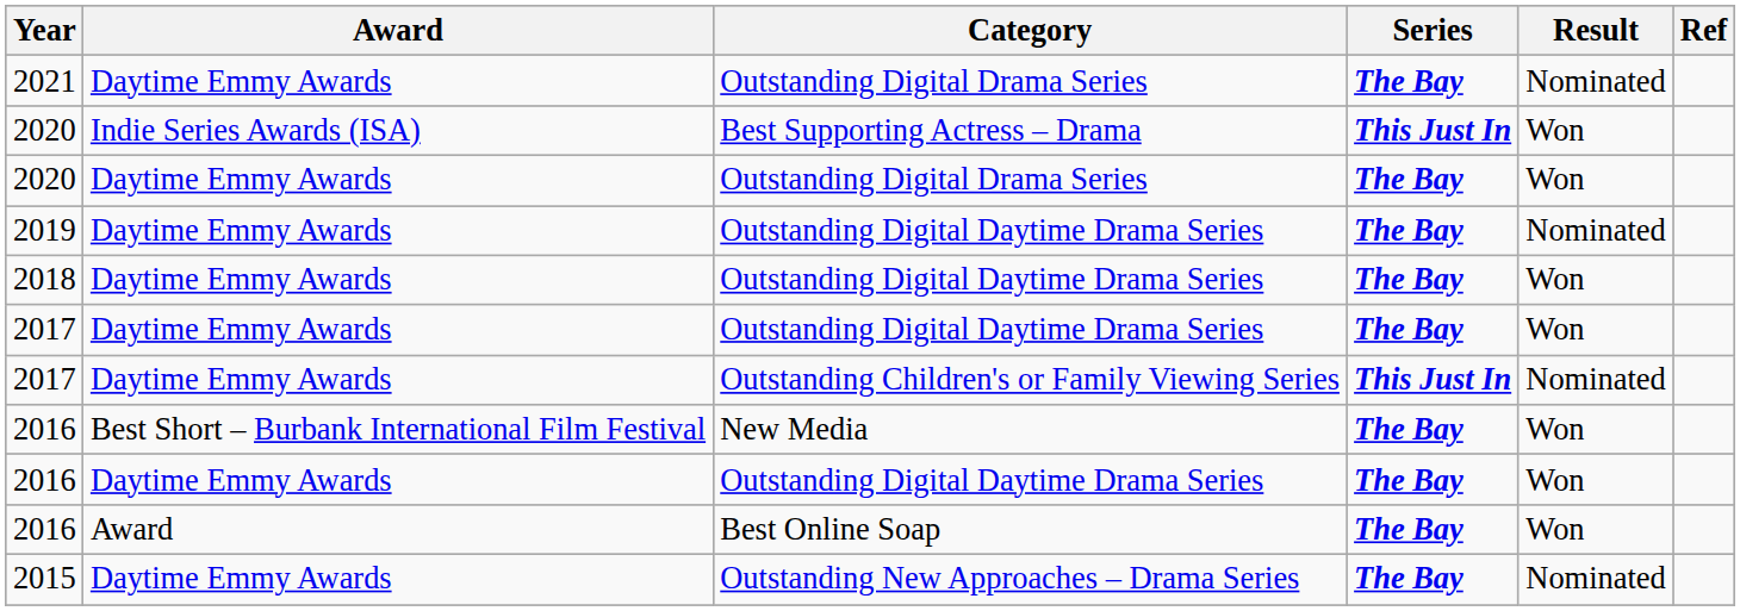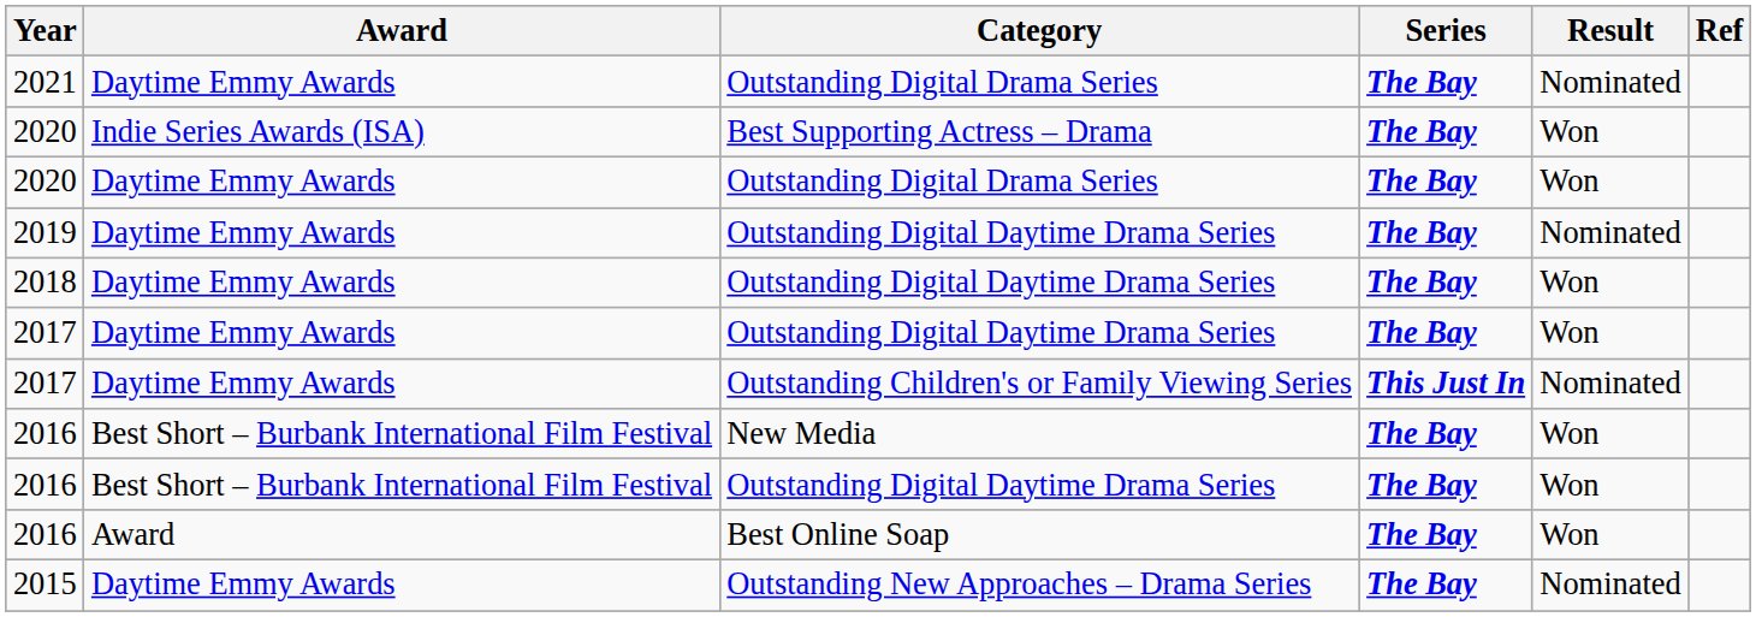 <table class="wikitable sortable">
 <tr>
 <th>Year</th>
 <th>Award</th>
 <th>Category</th>
 <th>Series</th>
 <th>Result</th>
 <th>Ref</th>
 </tr>
 <tr>
 <td>2021</td>
 <td><a href='#'>Daytime Emmy Awards</a></td>
 <td><a href='#'>Outstanding Digital Drama Series</a></td>
 <td><a href='#'><strong><em>The Bay</em></strong></a></td>
 <td>Nominated</td>
 <td></td>
 </tr>
 <tr>
 <td>2020</td>
 <td><a href='#'>Indie Series Awards (ISA)</a></td>
 <td><a href='#'>Best Supporting Actress – Drama</a></td>
-<td><a href='#'><strong><em>This Just In</em></strong></a></td>
+<td><a href='#'><strong><em>The Bay</em></strong></a></td>
 <td>Won</td>
 <td></td>
 </tr>
 <tr>
 <td>2020</td>
 <td><a href='#'>Daytime Emmy Awards</a></td>
 <td><a href='#'>Outstanding Digital Drama Series</a></td>
 <td><a href='#'><strong><em>The Bay</em></strong></a></td>
 <td>Won</td>
 <td></td>
 </tr>
 <tr>
 <td>2019</td>
 <td><a href='#'>Daytime Emmy Awards</a></td>
 <td><a href='#'>Outstanding Digital Daytime Drama Series</a></td>
 <td><a href='#'><strong><em>The Bay</em></strong></a></td>
 <td>Nominated</td>
 <td></td>
 </tr>
 <tr>
 <td>2018</td>
 <td><a href='#'>Daytime Emmy Awards</a></td>
 <td><a href='#'>Outstanding Digital Daytime Drama Series</a></td>
 <td><a href='#'><strong><em>The Bay</em></strong></a></td>
 <td>Won</td>
 <td></td>
 </tr>
 <tr>
 <td>2017</td>
 <td><a href='#'>Daytime Emmy Awards</a></td>
 <td><a href='#'>Outstanding Digital Daytime Drama Series</a></td>
 <td><a href='#'><strong><em>The Bay</em></strong></a></td>
 <td>Won</td>
 <td></td>
 </tr>
 <tr>
 <td>2017</td>
 <td><a href='#'>Daytime Emmy Awards</a></td>
 <td><a href='#'>Outstanding Children's or Family Viewing Series</a></td>
 <td><a href='#'><strong><em>This Just In</em></strong></a></td>
 <td>Nominated</td>
 <td></td>
 </tr>
 <tr>
 <td>2016</td>
 <td>Best Short – <a href='#'>Burbank International Film Festival</a></td>
 <td>New Media</td>
 <td><a href='#'><strong><em>The Bay</em></strong></a></td>
 <td>Won</td>
 <td></td>
 </tr>
 <tr>
 <td>2016</td>
-<td><a href='#'>Daytime Emmy Awards</a></td>
+<td>Best Short – <a href='#'>Burbank International Film Festival</a></td>
 <td><a href='#'>Outstanding Digital Daytime Drama Series</a></td>
 <td><a href='#'><strong><em>The Bay</em></strong></a></td>
 <td>Won</td>
 <td></td>
 </tr>
 <tr>
 <td>2016</td>
 <td> Award</td>
 <td>Best Online Soap</td>
 <td><a href='#'><strong><em>The Bay</em></strong></a></td>
 <td>Won</td>
 <td></td>
 </tr>
 <tr>
 <td>2015</td>
 <td><a href='#'>Daytime Emmy Awards</a></td>
 <td><a href='#'>Outstanding New Approaches – Drama Series</a></td>
 <td><a href='#'><strong><em>The Bay</em></strong></a></td>
 <td>Nominated</td>
 <td></td>
 </tr>
 </table>
